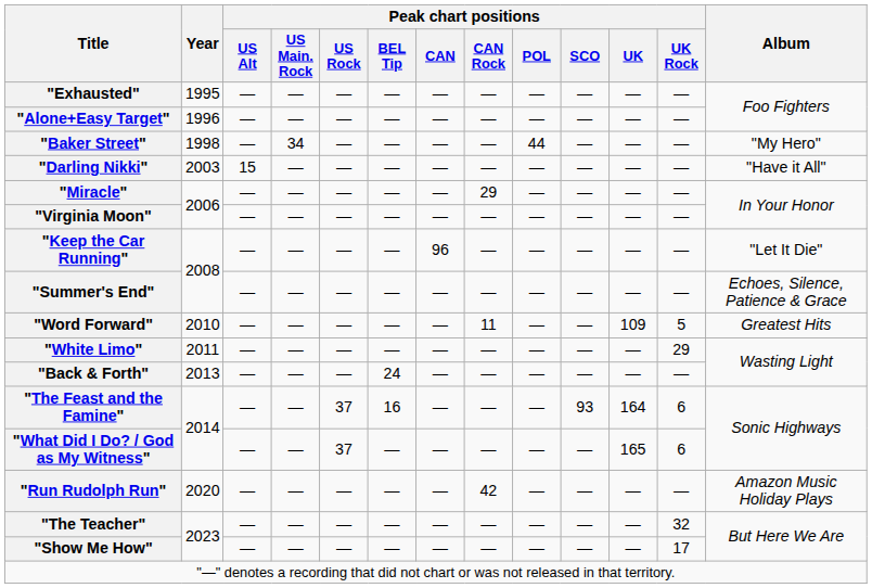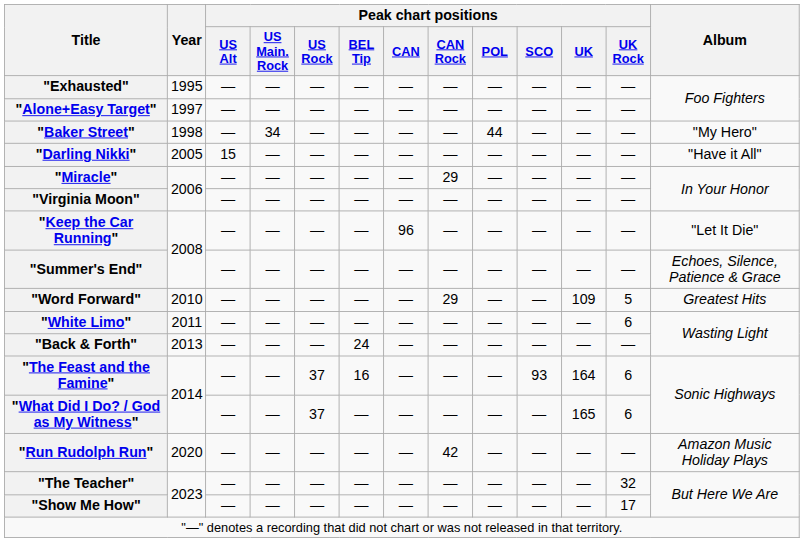 <table class="wikitable plainrowheaders" style="text-align:center;">
 <tr>
 <th scope="col" rowspan="2" style="width:11em;">Title</th>
 <th scope="col" rowspan="2" style="width:2em;">Year</th>
 <th scope="col" colspan="10">Peak chart positions</th>
 <th scope="col" rowspan="2" style="width:10em;">Album</th>
 </tr>
 <tr>
 <th scope="col" style="width:3em;font-size:90%;"><a href='#'>US<br>Alt</a><br></th>
 <th scope="col" style="width:3em;font-size:90%;"><a href='#'>US<br>Main.<br>Rock</a><br></th>
 <th scope="col" style="width:3em;font-size:90%;"><a href='#'>US<br>Rock</a><br></th>
 <th scope="col" style="width:3em;font-size:90%;"><a href='#'>BEL<br>Tip</a><br></th>
 <th scope="col" style="width:3em;font-size:90%;"><a href='#'>CAN</a><br></th>
 <th scope="col" style="width:3em;font-size:90%;"><a href='#'>CAN<br>Rock</a><br></th>
 <th scope="col" style="width:3em;font-size:90%;"><a href='#'>POL</a><br></th>
 <th scope="col" style="width:3em;font-size:90%;"><a href='#'>SCO</a><br></th>
 <th scope="col" style="width:3em;font-size:90%;"><a href='#'>UK</a><br></th>
 <th scope="col" style="width:3em;font-size:90%;"><a href='#'>UK<br>Rock</a><br></th>
 </tr>
 <tr>
 <th scope="row">"Exhausted"</th>
 <td>1995</td>
 <td>—</td>
 <td>—</td>
 <td>—</td>
 <td>—</td>
 <td>—</td>
 <td>—</td>
 <td>—</td>
 <td>—</td>
 <td>—</td>
 <td>—</td>
 <td rowspan="2"><em>Foo Fighters</em></td>
 </tr>
 <tr>
 <th scope="row">"<a href='#'>Alone+Easy Target</a>"</th>
-<td>1996</td>
+<td>1997</td>
 <td>—</td>
 <td>—</td>
 <td>—</td>
 <td>—</td>
 <td>—</td>
 <td>—</td>
 <td>—</td>
 <td>—</td>
 <td>—</td>
 <td>—</td>
 </tr>
 <tr>
 <th scope="row">"<a href='#'>Baker Street</a>"</th>
 <td>1998</td>
 <td>—</td>
 <td>34</td>
 <td>—</td>
 <td>—</td>
 <td>—</td>
 <td>—</td>
 <td>44</td>
 <td>—</td>
 <td>—</td>
 <td>—</td>
 <td>"My Hero"</td>
 </tr>
 <tr>
 <th scope="row">"<a href='#'>Darling Nikki</a>"</th>
-<td>2003</td>
+<td>2005</td>
 <td>15</td>
 <td>—</td>
 <td>—</td>
 <td>—</td>
 <td>—</td>
 <td>—</td>
 <td>—</td>
 <td>—</td>
 <td>—</td>
 <td>—</td>
 <td>"Have it All"</td>
 </tr>
 <tr>
 <th scope="row">"<a href='#'>Miracle</a>"</th>
 <td style="text-align:center;" rowspan="2">2006</td>
 <td>—</td>
 <td>—</td>
 <td>—</td>
 <td>—</td>
 <td>—</td>
 <td>29</td>
 <td>—</td>
 <td>—</td>
 <td>—</td>
 <td>—</td>
 <td rowspan="2"><em>In Your Honor</em></td>
 </tr>
 <tr>
 <th scope="row">"Virginia Moon"</th>
 <td>—</td>
 <td>—</td>
 <td>—</td>
 <td>—</td>
 <td>—</td>
 <td>—</td>
 <td>—</td>
 <td>—</td>
 <td>—</td>
 <td>—</td>
 </tr>
 <tr>
 <th scope="row">"<a href='#'>Keep the Car Running</a>"</th>
 <td style="text-align:center;" rowspan="2">2008</td>
 <td —>—</td>
 <td>—</td>
 <td>—</td>
 <td>—</td>
 <td>96</td>
 <td>—</td>
 <td>—</td>
 <td>—</td>
 <td>—</td>
 <td>—</td>
 <td>"Let It Die"</td>
 </tr>
 <tr>
 <th scope="row">"Summer's End"</th>
 <td>—</td>
 <td>—</td>
 <td>—</td>
 <td>—</td>
 <td>—</td>
 <td>—</td>
 <td>—</td>
 <td>—</td>
 <td>—</td>
 <td>—</td>
 <td><em>Echoes, Silence, Patience & Grace</em></td>
 </tr>
 <tr>
 <th scope="row">"Word Forward"</th>
 <td>2010</td>
 <td>—</td>
 <td>—</td>
 <td>—</td>
 <td>—</td>
 <td>—</td>
-<td>11</td>
+<td>29</td>
 <td>—</td>
 <td>—</td>
 <td>109</td>
 <td>5</td>
 <td><em>Greatest Hits</em></td>
 </tr>
 <tr>
 <th scope="row">"<a href='#'>White Limo</a>"</th>
 <td style="text-align:center;" rowspan="1">2011</td>
 <td>—</td>
 <td>—</td>
 <td>—</td>
 <td>—</td>
 <td>—</td>
 <td>—</td>
 <td>—</td>
 <td>—</td>
 <td>—</td>
-<td>29</td>
+<td>6</td>
 <td rowspan="2"><em>Wasting Light</em></td>
 </tr>
 <tr>
 <th scope="row">"Back & Forth"</th>
 <td>2013</td>
 <td>—</td>
 <td>—</td>
 <td>—</td>
 <td>24</td>
 <td>—</td>
 <td>—</td>
 <td>—</td>
 <td>—</td>
 <td>—</td>
 <td>—</td>
 </tr>
 <tr>
 <th scope="row">"<a href='#'>The Feast and the Famine</a>"</th>
 <td style="text-align:center;" rowspan="2">2014</td>
 <td>—</td>
 <td>—</td>
 <td>37</td>
 <td>16</td>
 <td>—</td>
 <td>—</td>
 <td>—</td>
 <td>93</td>
 <td>164</td>
 <td>6</td>
 <td rowspan="2"><em>Sonic Highways</em></td>
 </tr>
 <tr>
 <th scope="row">"<a href='#'>What Did I Do? / God as My Witness</a>"</th>
 <td>—</td>
 <td>—</td>
 <td>37</td>
 <td>—</td>
 <td>—</td>
 <td>—</td>
 <td>—</td>
 <td>—</td>
 <td>165</td>
 <td>6</td>
 </tr>
 <tr>
 <th scope="row">"<a href='#'>Run Rudolph Run</a>"</th>
 <td>2020</td>
 <td>—</td>
 <td>—</td>
 <td>—</td>
 <td>—</td>
 <td>—</td>
 <td>42</td>
 <td>—</td>
 <td>—</td>
 <td>—</td>
 <td>—</td>
 <td><em>Amazon Music Holiday Plays</em></td>
 </tr>
 <tr>
 <th scope="row">"The Teacher"</th>
 <td style="text-align:center;" rowspan="2">2023</td>
 <td>—</td>
 <td>—</td>
 <td>—</td>
 <td>—</td>
 <td>—</td>
 <td>—</td>
 <td>—</td>
 <td>—</td>
 <td>—</td>
 <td>32</td>
 <td rowspan="2"><em>But Here We Are</em></td>
 </tr>
 <tr>
 <th scope="row">"Show Me How"</th>
 <td>—</td>
 <td>—</td>
 <td>—</td>
 <td>—</td>
 <td>—</td>
 <td>—</td>
 <td>—</td>
 <td>—</td>
 <td>—</td>
 <td>17</td>
 </tr>
 <tr>
 <td colspan="14" style="font-size:90%">"—" denotes a recording that did not chart or was not released in that territory.</td>
 </tr>
 </table>
